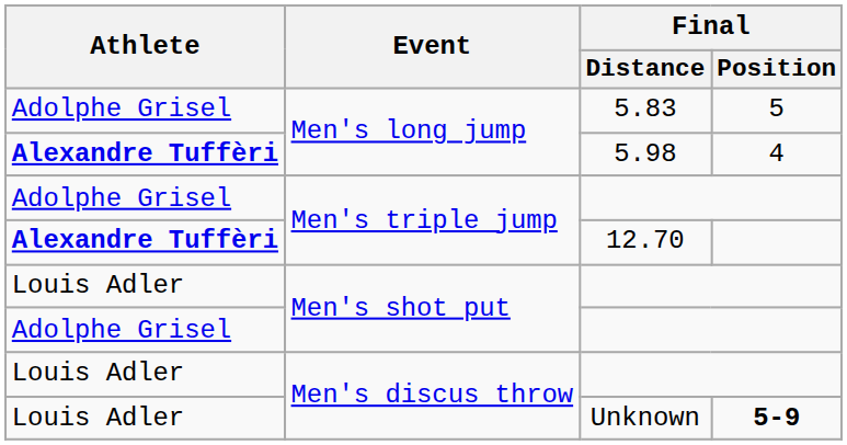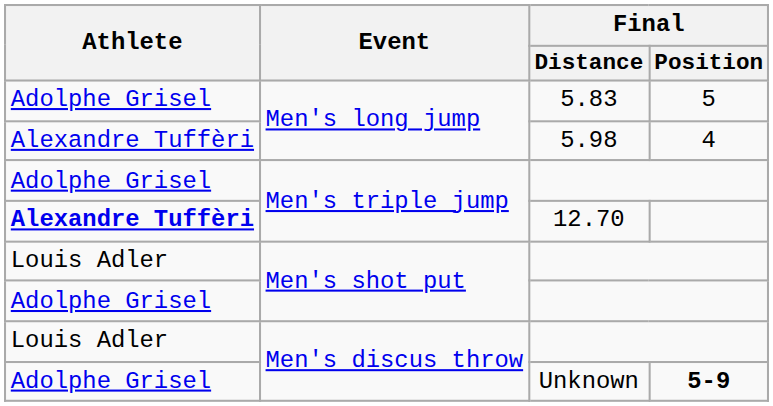 <table class=wikitable style=font-size:90%;text-align:center>
 <tr>
 <th rowspan=2>Athlete</th>
 <th rowspan=2>Event</th>
 <th colspan=2>Final</th>
 </tr>
 <tr style=font-size:95%>
 <th>Distance</th>
 <th>Position</th>
 </tr>
 <tr>
 <td align=left><a href='#'>Adolphe Grisel</a></td>
 <td align=left rowspan=2><a href='#'>Men's long jump</a></td>
 <td>5.83</td>
 <td>5</td>
 </tr>
 <tr>
-<td align=left><strong><a href='#'>Alexandre Tuffèri</a></strong></td>
+<td align=left><a href='#'>Alexandre Tuffèri</a></td>
 <td>5.98</td>
 <td>4</td>
 </tr>
 <tr>
 <td align=left><a href='#'>Adolphe Grisel</a></td>
 <td align=left rowspan=2><a href='#'>Men's triple jump</a></td>
 <td colspan=2></td>
 </tr>
 <tr>
 <td align=left><strong><a href='#'>Alexandre Tuffèri</a></strong></td>
 <td>12.70</td>
 <td></td>
 </tr>
 <tr>
 <td align=left>Louis Adler</td>
 <td align=left rowspan=2><a href='#'>Men's shot put</a></td>
 <td colspan=2></td>
 </tr>
 <tr>
 <td align=left><a href='#'>Adolphe Grisel</a></td>
 <td colspan=2></td>
 </tr>
 <tr>
 <td align=left>Louis Adler</td>
 <td align=left rowspan=2><a href='#'>Men's discus throw</a></td>
 <td colspan=2></td>
 </tr>
 <tr>
-<td align=left>Louis Adler</td>
+<td align=left><a href='#'>Adolphe Grisel</a></td>
 <td>Unknown</td>
 <td><strong>5-9</strong></td>
 </tr>
 </table>
